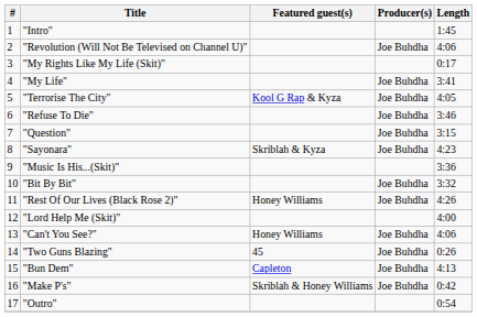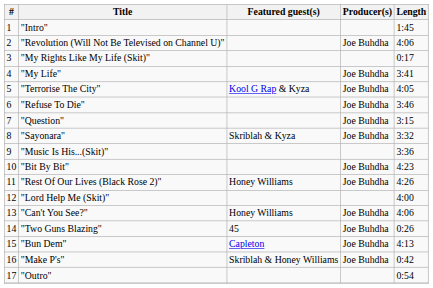 <table class="wikitable">
 <tr>
 <th align="center">#</th>
 <th align="center">Title</th>
 <th align="center">Featured guest(s)</th>
 <th align="center">Producer(s)</th>
 <th align="center">Length</th>
 </tr>
 <tr>
 <td>1</td>
 <td>"Intro"</td>
 <td></td>
 <td></td>
 <td>1:45</td>
 </tr>
 <tr>
 <td>2</td>
 <td>"Revolution (Will Not Be Televised on Channel U)"</td>
 <td></td>
 <td>Joe Buhdha</td>
 <td>4:06</td>
 </tr>
 <tr>
 <td>3</td>
 <td>"My Rights Like My Life (Skit)"</td>
 <td></td>
 <td></td>
 <td>0:17</td>
 </tr>
 <tr>
 <td>4</td>
 <td>"My Life"</td>
 <td></td>
 <td>Joe Buhdha</td>
 <td>3:41</td>
 </tr>
 <tr>
 <td>5</td>
 <td>"Terrorise The City"</td>
 <td><a href='#'>Kool G Rap</a> & Kyza</td>
 <td>Joe Buhdha</td>
 <td>4:05</td>
 </tr>
 <tr>
 <td>6</td>
 <td>"Refuse To Die"</td>
 <td></td>
 <td>Joe Buhdha</td>
 <td>3:46</td>
 </tr>
 <tr>
 <td>7</td>
 <td>"Question"</td>
 <td></td>
 <td>Joe Buhdha</td>
 <td>3:15</td>
 </tr>
 <tr>
 <td>8</td>
 <td>"Sayonara"</td>
 <td>Skriblah & Kyza</td>
 <td>Joe Buhdha</td>
-<td>4:23</td>
+<td>3:32</td>
 </tr>
 <tr>
 <td>9</td>
 <td>"Music Is His...(Skit)"</td>
 <td></td>
 <td></td>
 <td>3:36</td>
 </tr>
 <tr>
 <td>10</td>
 <td>"Bit By Bit"</td>
 <td></td>
 <td>Joe Buhdha</td>
-<td>3:32</td>
+<td>4:23</td>
 </tr>
 <tr>
 <td>11</td>
 <td>"Rest Of Our Lives (Black Rose 2)"</td>
 <td>Honey Williams</td>
 <td>Joe Buhdha</td>
 <td>4:26</td>
 </tr>
 <tr>
 <td>12</td>
 <td>"Lord Help Me (Skit)"</td>
 <td></td>
 <td></td>
 <td>4:00</td>
 </tr>
 <tr>
 <td>13</td>
 <td>"Can't You See?"</td>
 <td>Honey Williams</td>
 <td>Joe Buhdha</td>
 <td>4:06</td>
 </tr>
 <tr>
 <td>14</td>
 <td>"Two Guns Blazing"</td>
 <td>45</td>
 <td>Joe Buhdha</td>
 <td>0:26</td>
 </tr>
 <tr>
 <td>15</td>
 <td>"Bun Dem"</td>
 <td><a href='#'>Capleton</a></td>
 <td>Joe Buhdha</td>
 <td>4:13</td>
 </tr>
 <tr>
 <td>16</td>
 <td>"Make P's"</td>
 <td>Skriblah & Honey Williams</td>
 <td>Joe Buhdha</td>
 <td>0:42</td>
 </tr>
 <tr>
 <td>17</td>
 <td>"Outro"</td>
 <td></td>
 <td></td>
 <td>0:54</td>
 </tr>
 <tr>
 </tr>
 </table>
